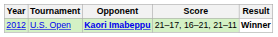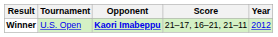 <table class="sortable wikitable" style="font-size: 90%;">
 <tr>
-<th>Year</th>
+<th>Result</th>
 <th>Tournament</th>
 <th>Opponent</th>
 <th>Score</th>
-<th>Result</th>
+<th>Year</th>
 </tr>
 <tr style="background:#D4F1C5">
-<td align="center"><a href='#'>2012</a></td>
+<td style="text-align:left; background:white"> <strong>Winner</strong></td>
 <td align="left"><a href='#'>U.S. Open</a></td>
 <td align="left"><strong> <a href='#'>Kaori Imabeppu</a></strong></td>
 <td align="left">21–17, 16–21, 21–11</td>
-<td style="text-align:left; background:white"> <strong>Winner</strong></td>
+<td align="center"><a href='#'>2012</a></td>
 </tr>
 </table>
